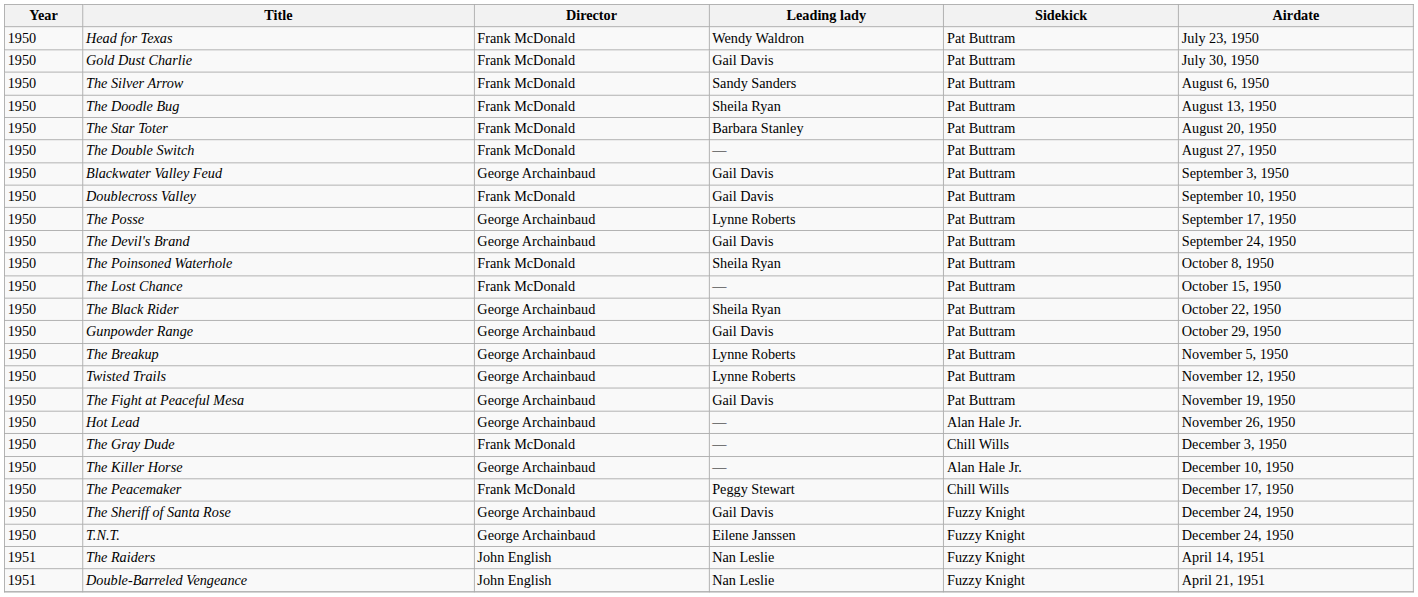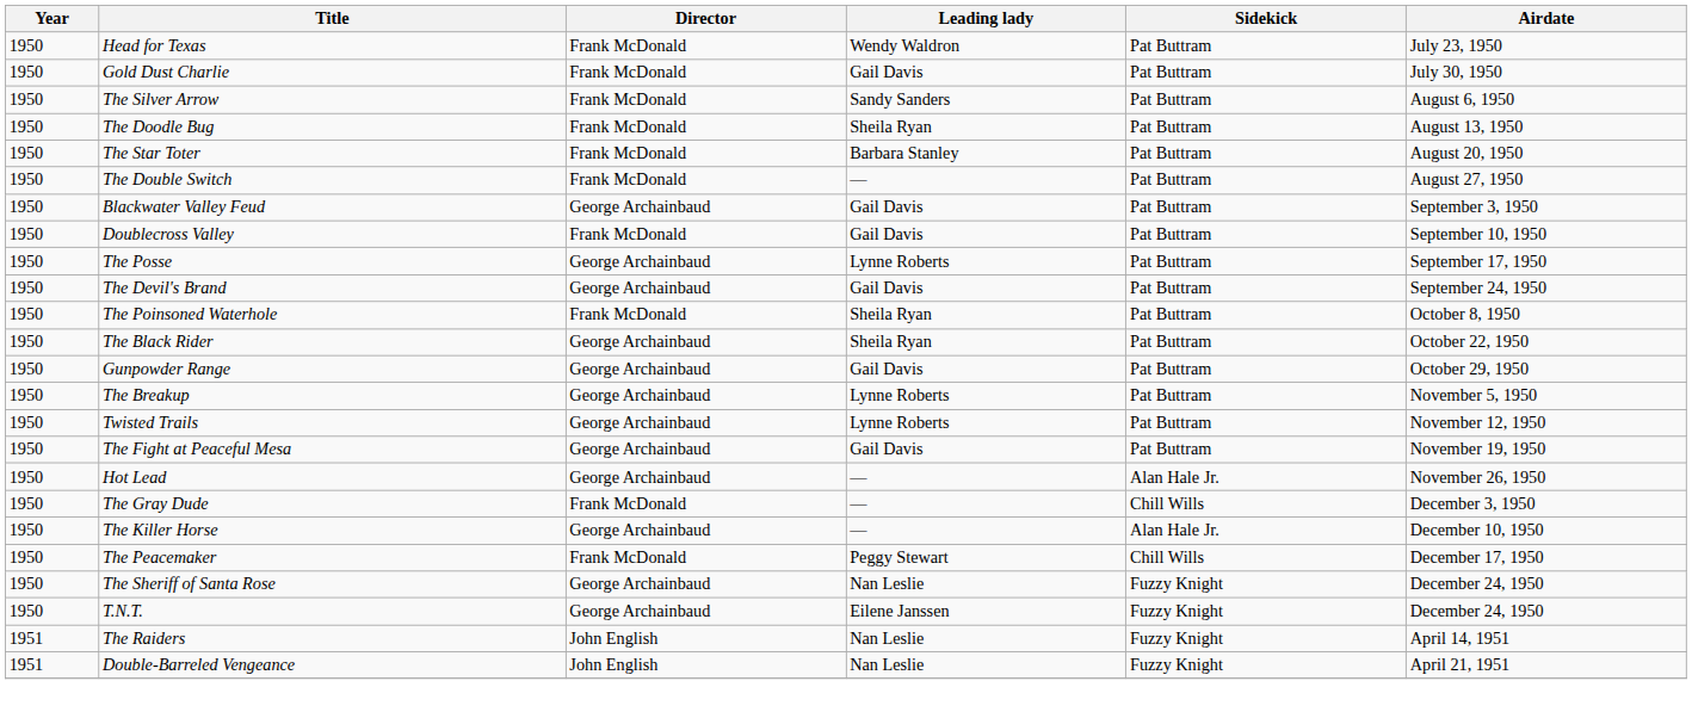 <table class="wikitable sortable" width="100%">
 <tr>
 <th width="5%">Year</th>
 <th width="25%">Title</th>
 <th width="15%">Director</th>
 <th width="15%">Leading lady</th>
 <th width="15%">Sidekick</th>
 <th width="15%">Airdate</th>
 </tr>
 <tr>
 <td>1950</td>
 <td><em>Head for Texas</em></td>
 <td>Frank McDonald</td>
 <td>Wendy Waldron</td>
 <td>Pat Buttram</td>
 <td>July 23, 1950</td>
 </tr>
 <tr>
 <td>1950</td>
 <td><em>Gold Dust Charlie</em></td>
 <td>Frank McDonald</td>
 <td>Gail Davis</td>
 <td>Pat Buttram</td>
 <td>July 30, 1950</td>
 </tr>
 <tr>
 <td>1950</td>
 <td><em>The Silver Arrow</em></td>
 <td>Frank McDonald</td>
 <td>Sandy Sanders</td>
 <td>Pat Buttram</td>
 <td>August 6, 1950</td>
 </tr>
 <tr>
 <td>1950</td>
 <td><em>The Doodle Bug</em></td>
 <td>Frank McDonald</td>
 <td>Sheila Ryan</td>
 <td>Pat Buttram</td>
 <td>August 13, 1950</td>
 </tr>
 <tr>
 <td>1950</td>
 <td><em>The Star Toter</em></td>
 <td>Frank McDonald</td>
 <td>Barbara Stanley</td>
 <td>Pat Buttram</td>
 <td>August 20, 1950</td>
 </tr>
 <tr>
 <td>1950</td>
 <td><em>The Double Switch</em></td>
 <td>Frank McDonald</td>
 <td>—</td>
 <td>Pat Buttram</td>
 <td>August 27, 1950</td>
 </tr>
 <tr>
 <td>1950</td>
 <td><em>Blackwater Valley Feud</em></td>
 <td>George Archainbaud</td>
 <td>Gail Davis</td>
 <td>Pat Buttram</td>
 <td>September 3, 1950</td>
 </tr>
 <tr>
 <td>1950</td>
 <td><em>Doublecross Valley</em></td>
 <td>Frank McDonald</td>
 <td>Gail Davis</td>
 <td>Pat Buttram</td>
 <td>September 10, 1950</td>
 </tr>
 <tr>
 <td>1950</td>
 <td><em>The Posse</em></td>
 <td>George Archainbaud</td>
 <td>Lynne Roberts</td>
 <td>Pat Buttram</td>
 <td>September 17, 1950</td>
 </tr>
 <tr>
 <td>1950</td>
 <td><em>The Devil's Brand</em></td>
 <td>George Archainbaud</td>
 <td>Gail Davis</td>
 <td>Pat Buttram</td>
 <td>September 24, 1950</td>
 </tr>
 <tr>
 <td>1950</td>
 <td><em>The Poinsoned Waterhole</em></td>
 <td>Frank McDonald</td>
 <td>Sheila Ryan</td>
 <td>Pat Buttram</td>
 <td>October 8, 1950</td>
 </tr>
 <tr>
 <td>1950</td>
-<td><em>The Lost Chance</em></td>
-<td>Frank McDonald</td>
-<td>—</td>
-<td>Pat Buttram</td>
-<td>October 15, 1950</td>
-</tr>
-<tr>
-<td>1950</td>
 <td><em>The Black Rider</em></td>
 <td>George Archainbaud</td>
 <td>Sheila Ryan</td>
 <td>Pat Buttram</td>
 <td>October 22, 1950</td>
 </tr>
 <tr>
 <td>1950</td>
 <td><em>Gunpowder Range</em></td>
 <td>George Archainbaud</td>
 <td>Gail Davis</td>
 <td>Pat Buttram</td>
 <td>October 29, 1950</td>
 </tr>
 <tr>
 <td>1950</td>
 <td><em>The Breakup</em></td>
 <td>George Archainbaud</td>
 <td>Lynne Roberts</td>
 <td>Pat Buttram</td>
 <td>November 5, 1950</td>
 </tr>
 <tr>
 <td>1950</td>
 <td><em>Twisted Trails</em></td>
 <td>George Archainbaud</td>
 <td>Lynne Roberts</td>
 <td>Pat Buttram</td>
 <td>November 12, 1950</td>
 </tr>
 <tr>
 <td>1950</td>
 <td><em>The Fight at Peaceful Mesa</em></td>
 <td>George Archainbaud</td>
 <td>Gail Davis</td>
 <td>Pat Buttram</td>
 <td>November 19, 1950</td>
 </tr>
 <tr>
 <td>1950</td>
 <td><em>Hot Lead</em></td>
 <td>George Archainbaud</td>
 <td>—</td>
 <td>Alan Hale Jr.</td>
 <td>November 26, 1950</td>
 </tr>
 <tr>
 <td>1950</td>
 <td><em>The Gray Dude</em></td>
 <td>Frank McDonald</td>
 <td>—</td>
 <td>Chill Wills</td>
 <td>December 3, 1950</td>
 </tr>
 <tr>
 <td>1950</td>
 <td><em>The Killer Horse</em></td>
 <td>George Archainbaud</td>
 <td>—</td>
 <td>Alan Hale Jr.</td>
 <td>December 10, 1950</td>
 </tr>
 <tr>
 <td>1950</td>
 <td><em>The Peacemaker</em></td>
 <td>Frank McDonald</td>
 <td>Peggy Stewart</td>
 <td>Chill Wills</td>
 <td>December 17, 1950</td>
 </tr>
 <tr>
 <td>1950</td>
 <td><em>The Sheriff of Santa Rose</em></td>
 <td>George Archainbaud</td>
-<td>Gail Davis</td>
+<td>Nan Leslie</td>
 <td>Fuzzy Knight</td>
 <td>December 24, 1950</td>
 </tr>
 <tr>
 <td>1950</td>
 <td><em>T.N.T.</em></td>
 <td>George Archainbaud</td>
 <td>Eilene Janssen</td>
 <td>Fuzzy Knight</td>
 <td>December 24, 1950</td>
 </tr>
 <tr>
 <td>1951</td>
 <td><em>The Raiders</em></td>
 <td>John English</td>
 <td>Nan Leslie</td>
 <td>Fuzzy Knight</td>
 <td>April 14, 1951</td>
 </tr>
 <tr>
 <td>1951</td>
 <td><em>Double-Barreled Vengeance</em></td>
 <td>John English</td>
 <td>Nan Leslie</td>
 <td>Fuzzy Knight</td>
 <td>April 21, 1951</td>
 </tr>
 <tr>
 </tr>
 </table>
